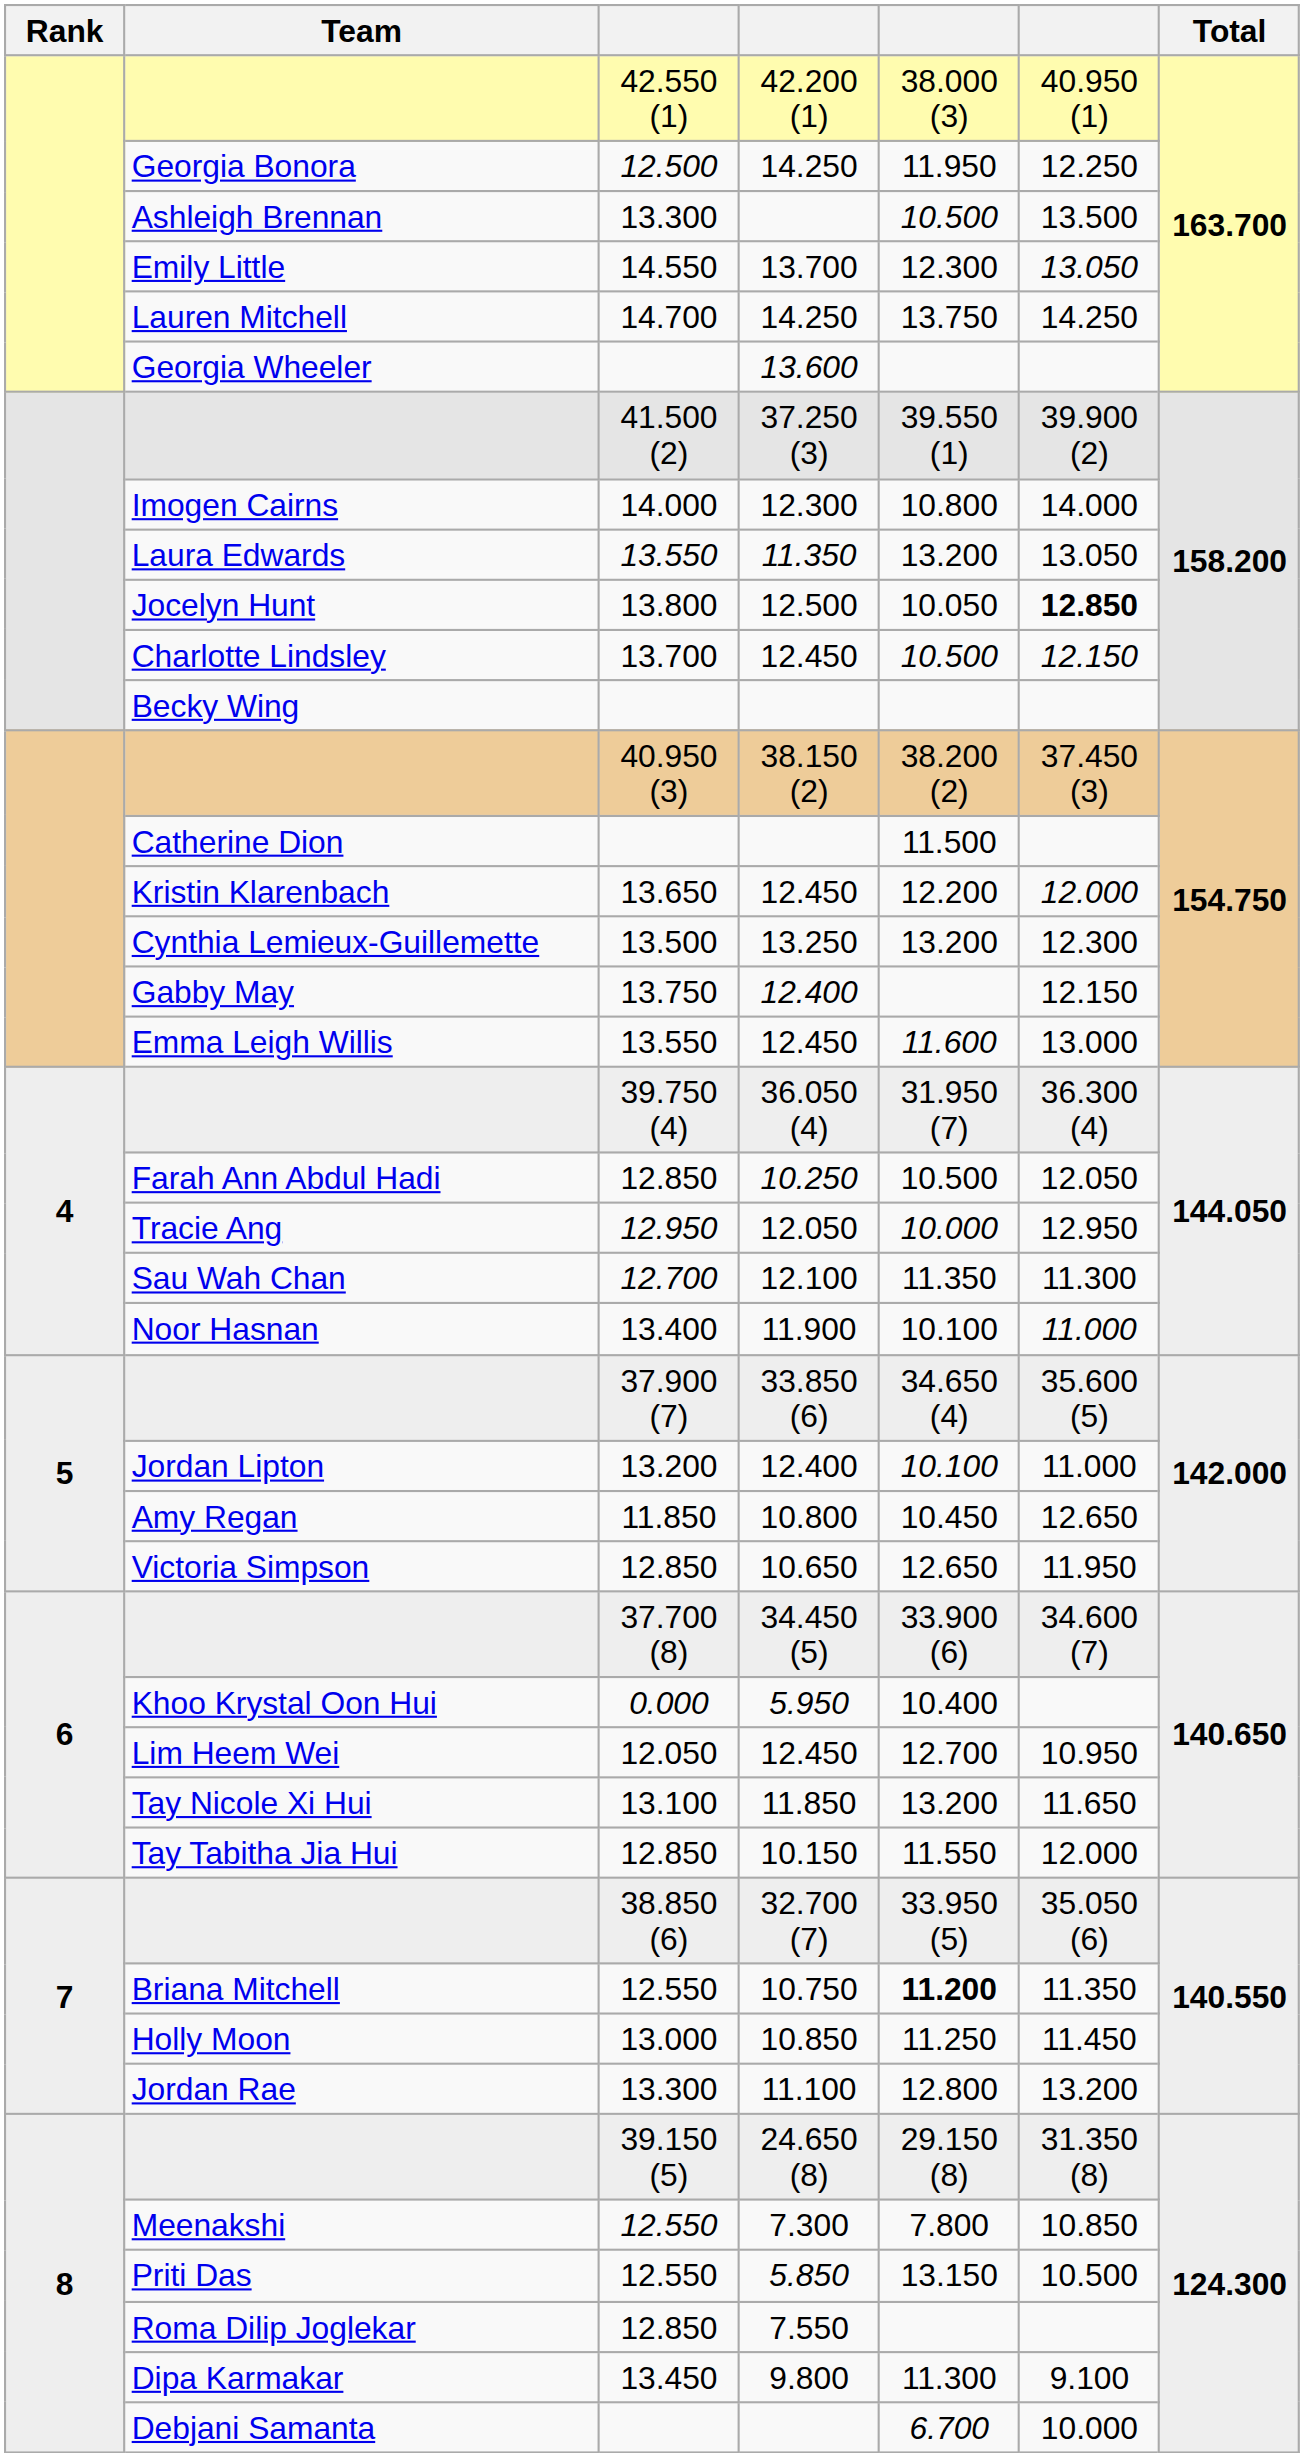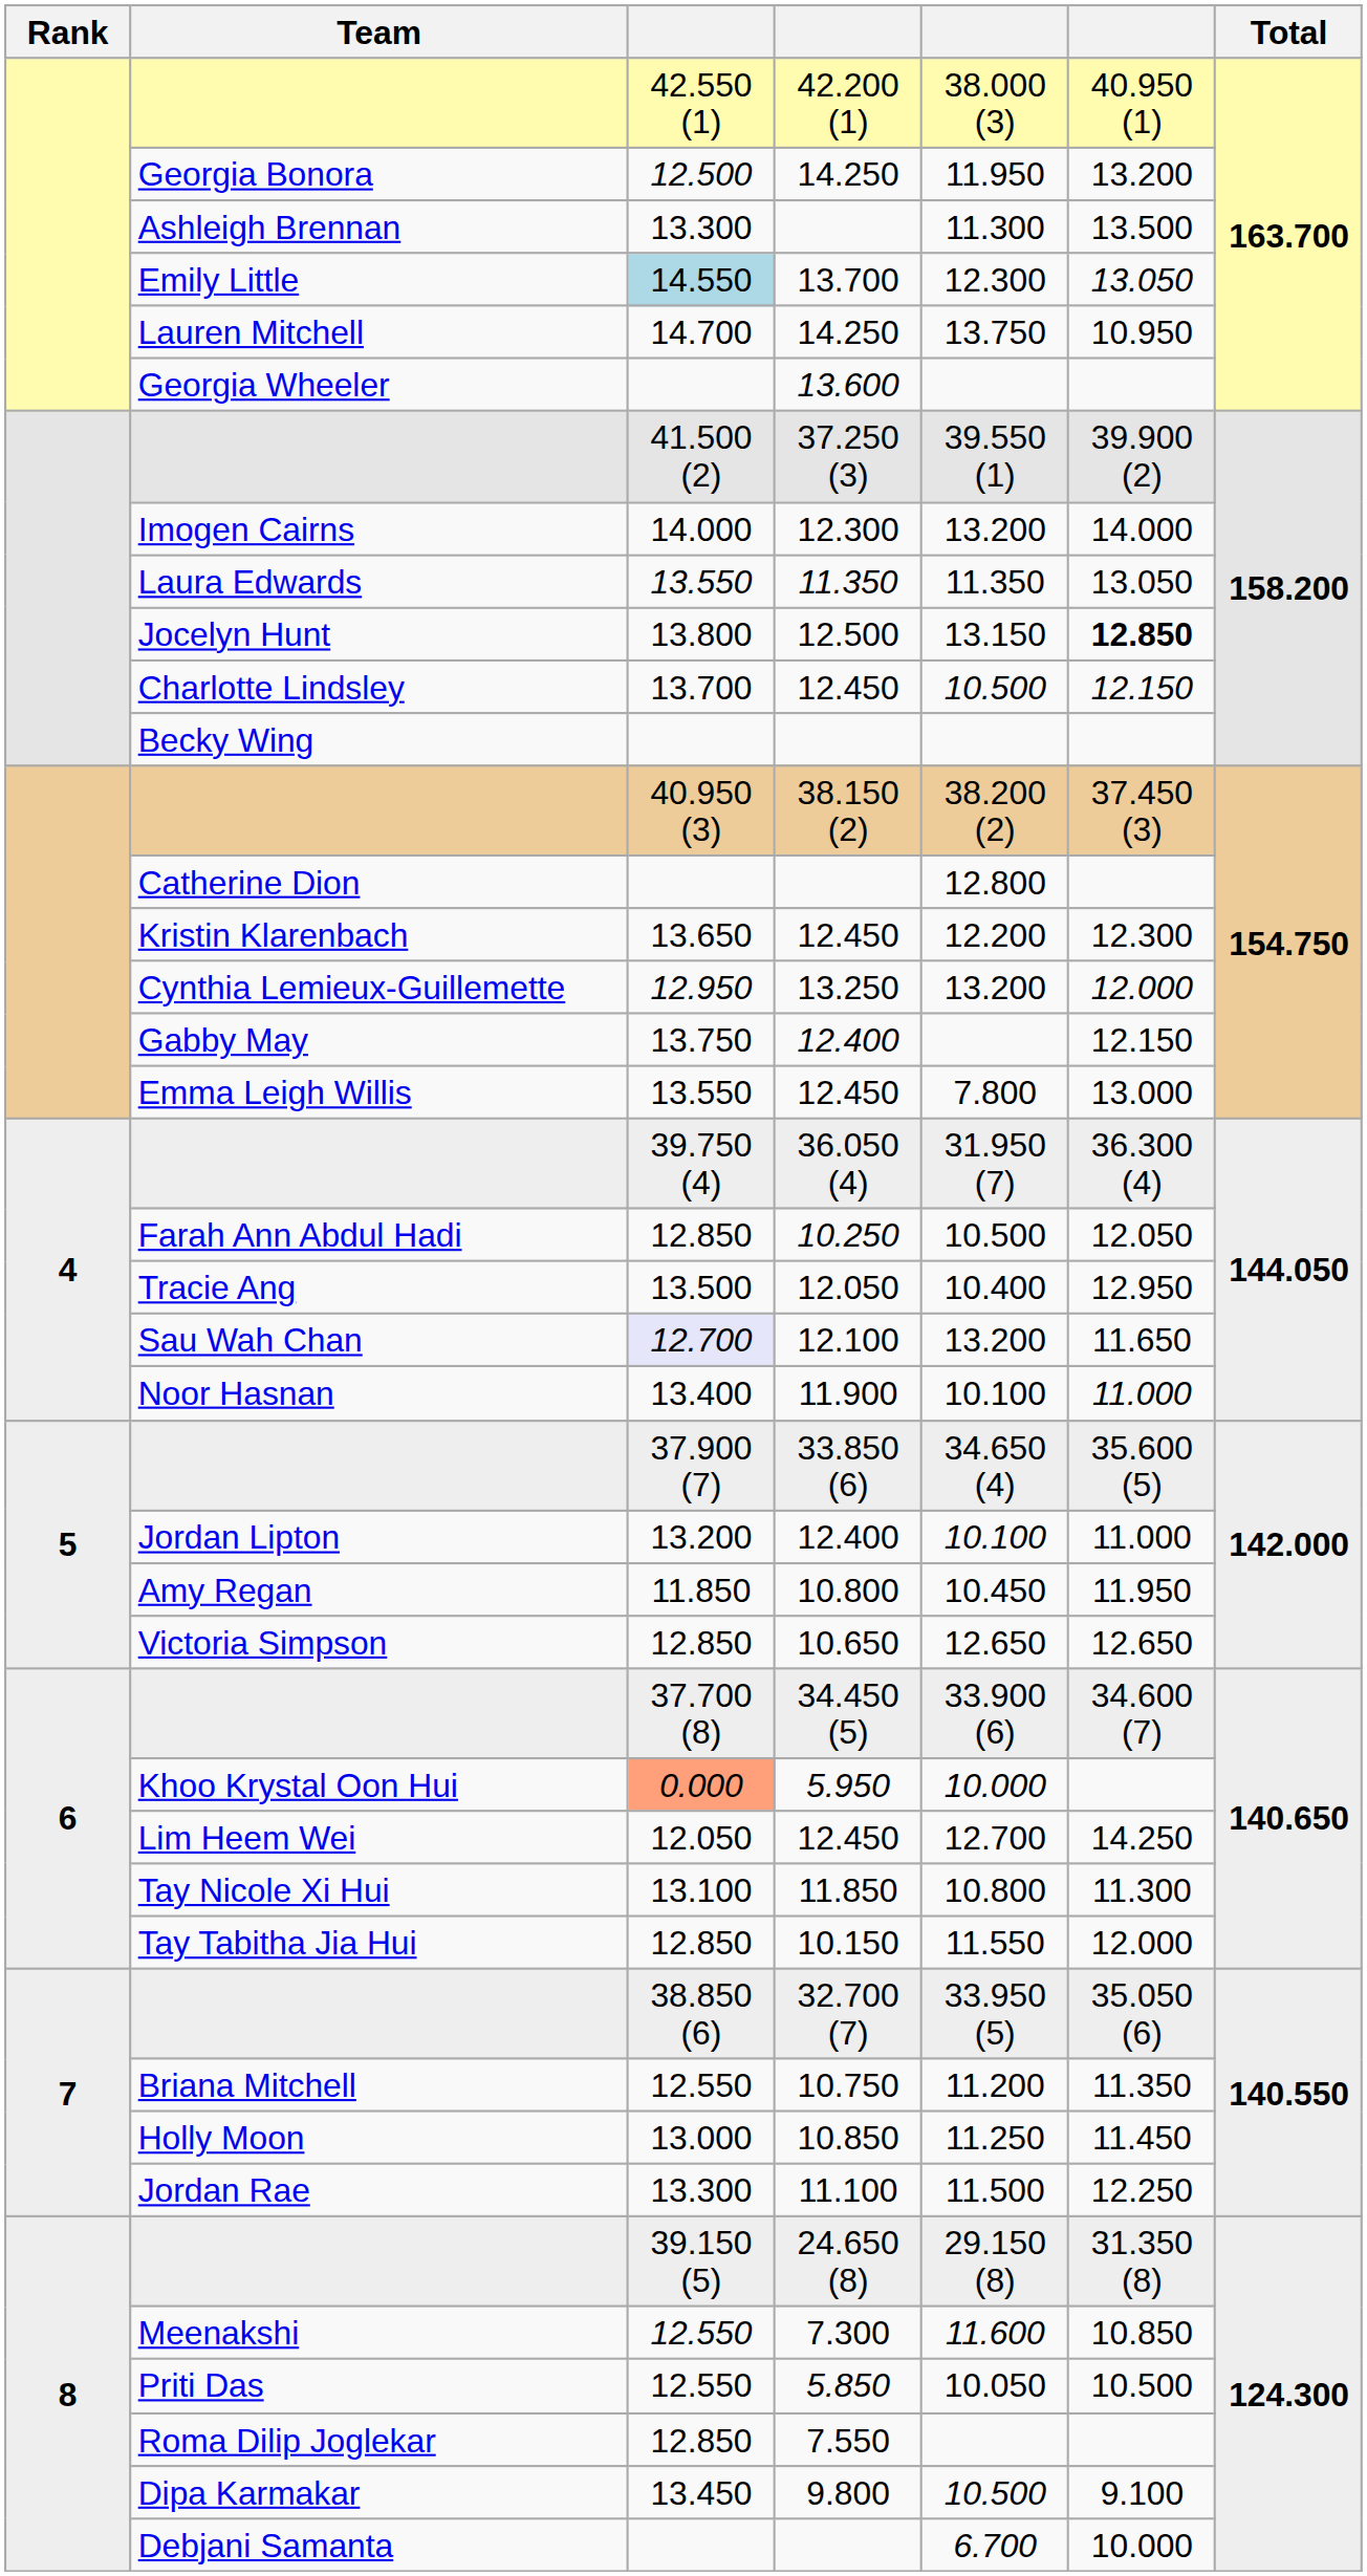 <table class="wikitable" style="text-align:center; font-size:95%">
 <tr>
 <th scope="col" style="width:50px;">Rank</th>
 <th scope="col" style="width:220px;">Team</th>
 <th scope="col" style="width:60px;"></th>
 <th scope="col" style="width:60px;"></th>
 <th scope="col" style="width:60px;"></th>
 <th scope="col" style="width:60px;"></th>
 <th scope="col" style="width:60px;">Total</th>
 </tr>
 <tr style="background:#fffcaf;">
 <td rowspan=6></td>
 <td style="text-align:left;"><strong></strong></td>
 <td>42.550 (1)</td>
 <td>42.200 (1)</td>
 <td>38.000 (3)</td>
 <td>40.950 (1)</td>
 <td rowspan=6><strong>163.700</strong></td>
 </tr>
 <tr>
 <td style="text-align:left;"><a href='#'>Georgia Bonora</a></td>
 <td><em>12.500</em></td>
 <td>14.250</td>
 <td>11.950</td>
-<td>12.250</td>
+<td>13.200</td>
 </tr>
 <tr>
 <td style="text-align:left;"><a href='#'>Ashleigh Brennan</a></td>
 <td>13.300</td>
 <td></td>
-<td><em>10.500</em></td>
+<td>11.300</td>
 <td>13.500</td>
 </tr>
 <tr>
 <td style="text-align:left;"><a href='#'>Emily Little</a></td>
-<td>14.550</td>
+<td style="background: lightblue;">14.550</td>
 <td>13.700</td>
 <td>12.300</td>
 <td><em>13.050</em></td>
 </tr>
 <tr>
 <td style="text-align:left;"><a href='#'>Lauren Mitchell</a></td>
 <td>14.700</td>
 <td>14.250</td>
 <td>13.750</td>
-<td>14.250</td>
+<td>10.950</td>
 </tr>
 <tr>
 <td style="text-align:left;"><a href='#'>Georgia Wheeler</a></td>
 <td></td>
 <td><em>13.600</em></td>
 <td></td>
 <td></td>
 </tr>
 <tr style="background:#e5e5e5;">
 <td rowspan=6></td>
 <td style="text-align:left;"><strong></strong></td>
 <td>41.500 (2)</td>
 <td>37.250 (3)</td>
 <td>39.550 (1)</td>
 <td>39.900 (2)</td>
 <td rowspan=6><strong>158.200</strong></td>
 </tr>
 <tr>
 <td style="text-align:left;"><a href='#'>Imogen Cairns</a></td>
 <td>14.000</td>
 <td>12.300</td>
-<td>10.800</td>
+<td>13.200</td>
 <td>14.000</td>
 </tr>
 <tr>
 <td style="text-align:left;"><a href='#'>Laura Edwards</a></td>
 <td><em>13.550</em></td>
 <td><em>11.350</em></td>
-<td>13.200</td>
+<td>11.350</td>
 <td>13.050</td>
 </tr>
 <tr>
 <td style="text-align:left;"><a href='#'>Jocelyn Hunt</a></td>
 <td>13.800</td>
 <td>12.500</td>
-<td>10.050</td>
+<td>13.150</td>
 <td><strong>12.850</strong></td>
 </tr>
 <tr>
 <td style="text-align:left;"><a href='#'>Charlotte Lindsley</a></td>
 <td>13.700</td>
 <td>12.450</td>
 <td><em>10.500</em></td>
 <td><em>12.150</em></td>
 </tr>
 <tr>
 <td style="text-align:left;"><a href='#'>Becky Wing</a></td>
 <td></td>
 <td></td>
 <td></td>
 <td></td>
 </tr>
 <tr style="background:#ec9;">
 <td rowspan=6></td>
 <td style="text-align:left;"><strong></strong></td>
 <td>40.950 (3)</td>
 <td>38.150 (2)</td>
 <td>38.200 (2)</td>
 <td>37.450 (3)</td>
 <td rowspan=6><strong>154.750</strong></td>
 </tr>
 <tr>
 <td style="text-align:left;"><a href='#'>Catherine Dion</a></td>
 <td></td>
 <td></td>
-<td>11.500</td>
+<td>12.800</td>
 <td></td>
 </tr>
 <tr>
 <td style="text-align:left;"><a href='#'>Kristin Klarenbach</a></td>
 <td>13.650</td>
 <td>12.450</td>
 <td>12.200</td>
-<td><em>12.000</em></td>
+<td>12.300</td>
 </tr>
 <tr>
 <td style="text-align:left;"><a href='#'>Cynthia Lemieux-Guillemette</a></td>
-<td>13.500</td>
+<td><em>12.950</em></td>
 <td>13.250</td>
 <td>13.200</td>
-<td>12.300</td>
+<td><em>12.000</em></td>
 </tr>
 <tr>
 <td style="text-align:left;"><a href='#'>Gabby May</a></td>
 <td>13.750</td>
 <td><em>12.400</em></td>
 <td></td>
 <td>12.150</td>
 </tr>
 <tr>
 <td style="text-align:left;"><a href='#'>Emma Leigh Willis</a></td>
 <td>13.550</td>
 <td>12.450</td>
-<td><em>11.600</em></td>
+<td>7.800</td>
 <td>13.000</td>
 </tr>
 <tr style="background:#eee;">
 <td rowspan=5><strong>4</strong></td>
 <td style="text-align:left;"><strong></strong></td>
 <td>39.750 (4)</td>
 <td>36.050 (4)</td>
 <td>31.950 (7)</td>
 <td>36.300 (4)</td>
 <td rowspan=5><strong>144.050</strong></td>
 </tr>
 <tr>
 <td style="text-align:left;"><a href='#'>Farah Ann Abdul Hadi</a></td>
 <td>12.850</td>
 <td><em>10.250</em></td>
 <td>10.500</td>
 <td>12.050</td>
 </tr>
 <tr>
 <td style="text-align:left;"><a href='#'>Tracie Ang</a></td>
-<td><em>12.950</em></td>
+<td>13.500</td>
 <td>12.050</td>
-<td><em>10.000</em></td>
+<td>10.400</td>
 <td>12.950</td>
 </tr>
 <tr>
 <td style="text-align:left;"><a href='#'>Sau Wah Chan</a></td>
-<td><em>12.700</em></td>
+<td style="background: lavender;"><em>12.700</em></td>
 <td>12.100</td>
-<td>11.350</td>
-<td>11.300</td>
+<td>13.200</td>
+<td>11.650</td>
 </tr>
 <tr>
 <td style="text-align:left;"><a href='#'>Noor Hasnan</a></td>
 <td>13.400</td>
 <td>11.900</td>
 <td>10.100</td>
 <td><em>11.000</em></td>
 </tr>
 <tr style="background:#eee;">
 <td rowspan=4><strong>5</strong></td>
 <td style="text-align:left;"><strong></strong></td>
 <td>37.900 (7)</td>
 <td>33.850 (6)</td>
 <td>34.650 (4)</td>
 <td>35.600 (5)</td>
 <td rowspan=4><strong>142.000</strong></td>
 </tr>
 <tr>
 <td style="text-align:left;"><a href='#'>Jordan Lipton</a></td>
 <td>13.200</td>
 <td>12.400</td>
 <td><em>10.100</em></td>
 <td>11.000</td>
 </tr>
 <tr>
 <td style="text-align:left;"><a href='#'>Amy Regan</a></td>
 <td>11.850</td>
 <td>10.800</td>
 <td>10.450</td>
-<td>12.650</td>
+<td>11.950</td>
 </tr>
 <tr>
 <td style="text-align:left;"><a href='#'>Victoria Simpson</a></td>
 <td>12.850</td>
 <td>10.650</td>
 <td>12.650</td>
-<td>11.950</td>
+<td>12.650</td>
 </tr>
 <tr style="background:#eee;">
 <td rowspan=5><strong>6</strong></td>
 <td style="text-align:left;"><strong></strong></td>
 <td>37.700 (8)</td>
 <td>34.450 (5)</td>
 <td>33.900 (6)</td>
 <td>34.600 (7)</td>
 <td rowspan=5><strong>140.650</strong></td>
 </tr>
 <tr>
 <td style="text-align:left;"><a href='#'>Khoo Krystal Oon Hui</a></td>
-<td><em>0.000</em></td>
+<td style="background: lightsalmon;"><em>0.000</em></td>
 <td><em>5.950</em></td>
-<td>10.400</td>
+<td><em>10.000</em></td>
 <td></td>
 </tr>
 <tr>
 <td style="text-align:left;"><a href='#'>Lim Heem Wei</a></td>
 <td>12.050</td>
 <td>12.450</td>
 <td>12.700</td>
-<td>10.950</td>
+<td>14.250</td>
 </tr>
 <tr>
 <td style="text-align:left;"><a href='#'>Tay Nicole Xi Hui</a></td>
 <td>13.100</td>
 <td>11.850</td>
-<td>13.200</td>
-<td>11.650</td>
+<td>10.800</td>
+<td>11.300</td>
 </tr>
 <tr>
 <td style="text-align:left;"><a href='#'>Tay Tabitha Jia Hui</a></td>
 <td>12.850</td>
 <td>10.150</td>
 <td>11.550</td>
 <td>12.000</td>
 </tr>
 <tr style="background:#eee;">
 <td rowspan=4><strong>7</strong></td>
 <td style="text-align:left;"><strong></strong></td>
 <td>38.850 (6)</td>
 <td>32.700 (7)</td>
 <td>33.950 (5)</td>
 <td>35.050 (6)</td>
 <td rowspan=4><strong>140.550</strong></td>
 </tr>
 <tr>
 <td style="text-align:left;"><a href='#'>Briana Mitchell</a></td>
 <td>12.550</td>
 <td>10.750</td>
-<td><strong>11.200</strong></td>
+<td>11.200</td>
 <td>11.350</td>
 </tr>
 <tr>
 <td style="text-align:left;"><a href='#'>Holly Moon</a></td>
 <td>13.000</td>
 <td>10.850</td>
 <td>11.250</td>
 <td>11.450</td>
 </tr>
 <tr>
 <td style="text-align:left;"><a href='#'>Jordan Rae</a></td>
 <td>13.300</td>
 <td>11.100</td>
-<td>12.800</td>
-<td>13.200</td>
+<td>11.500</td>
+<td>12.250</td>
 </tr>
 <tr style="background:#eee;">
 <td rowspan=6><strong>8</strong></td>
 <td style="text-align:left;"><strong></strong></td>
 <td>39.150 (5)</td>
 <td>24.650 (8)</td>
 <td>29.150 (8)</td>
 <td>31.350 (8)</td>
 <td rowspan=6><strong>124.300</strong></td>
 </tr>
 <tr>
 <td style="text-align:left;"><a href='#'>Meenakshi</a></td>
 <td><em>12.550</em></td>
 <td>7.300</td>
-<td>7.800</td>
+<td><em>11.600</em></td>
 <td>10.850</td>
 </tr>
 <tr>
 <td style="text-align:left;"><a href='#'>Priti Das</a></td>
 <td>12.550</td>
 <td><em>5.850</em></td>
-<td>13.150</td>
+<td>10.050</td>
 <td>10.500</td>
 </tr>
 <tr>
 <td style="text-align:left;"><a href='#'>Roma Dilip Joglekar</a></td>
 <td>12.850</td>
 <td>7.550</td>
 <td></td>
 <td></td>
 </tr>
 <tr>
 <td style="text-align:left;"><a href='#'>Dipa Karmakar</a></td>
 <td>13.450</td>
 <td>9.800</td>
-<td>11.300</td>
+<td><em>10.500</em></td>
 <td>9.100</td>
 </tr>
 <tr>
 <td style="text-align:left;"><a href='#'>Debjani Samanta</a></td>
 <td></td>
 <td></td>
 <td><em>6.700</em></td>
 <td>10.000</td>
 </tr>
 </table>
